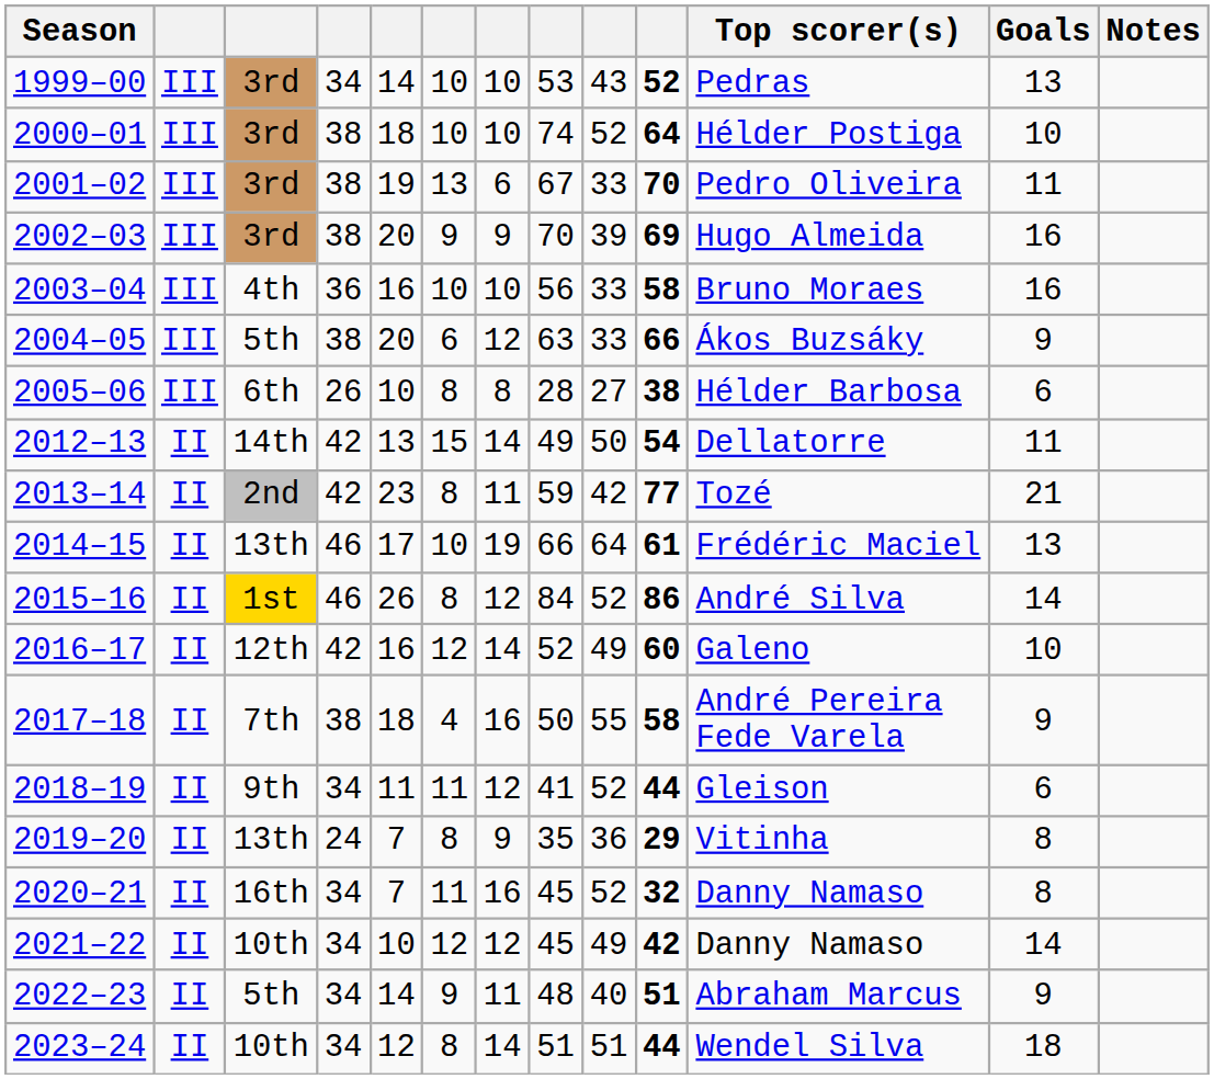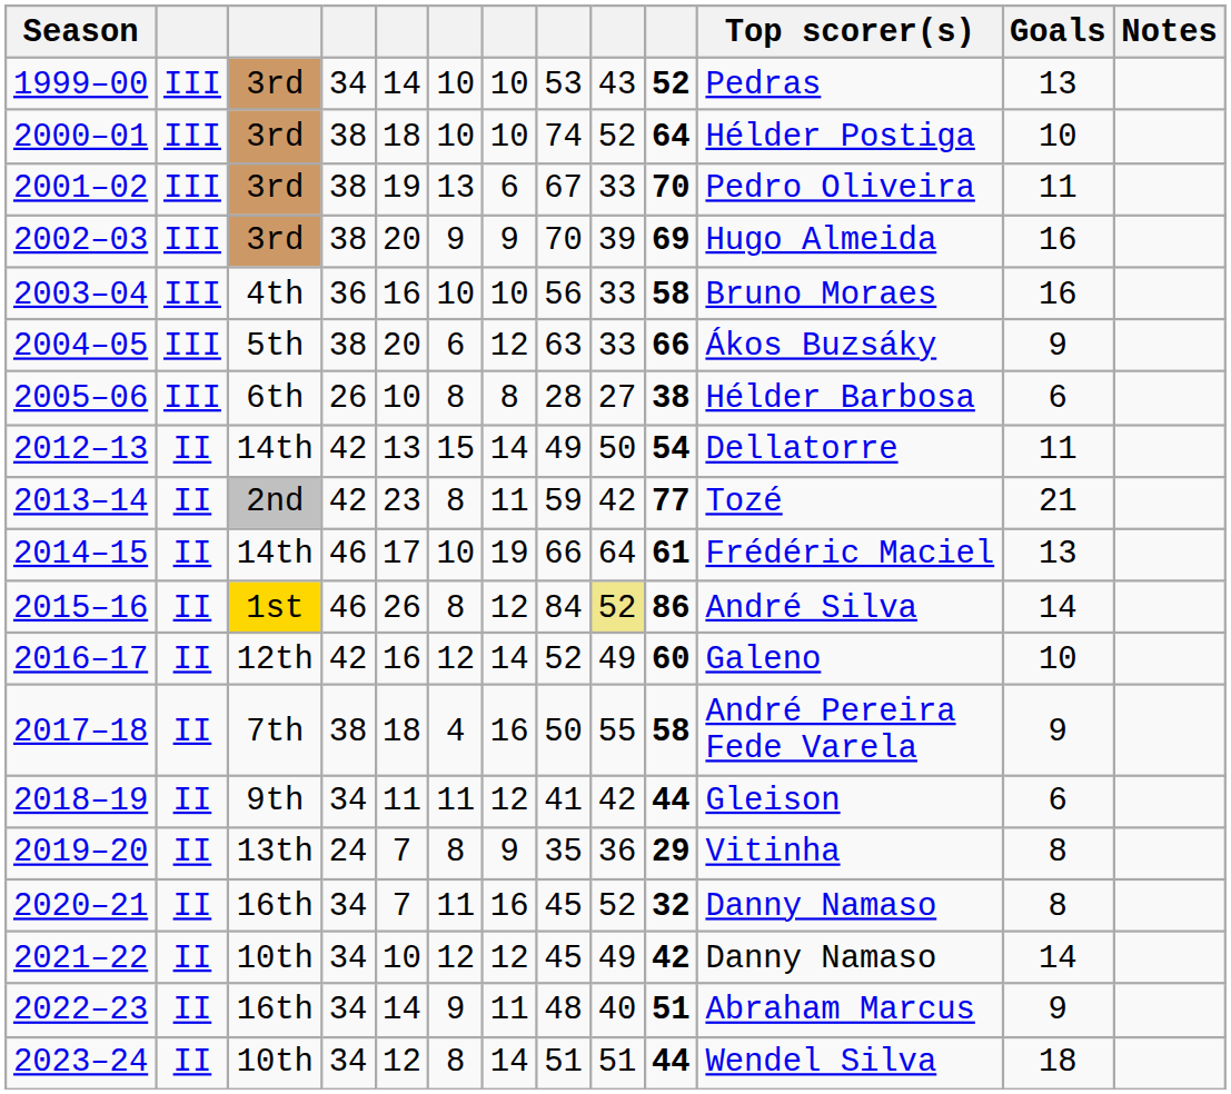 <table class="wikitable" style="text-align: center;">
 <tr>
 <th>Season</th>
 <th></th>
 <th></th>
 <th></th>
 <th></th>
 <th></th>
 <th></th>
 <th></th>
 <th></th>
 <th></th>
 <th>Top scorer(s)</th>
 <th>Goals</th>
 <th>Notes</th>
 </tr>
 <tr>
 <td><a href='#'>1999–00</a></td>
 <td><a href='#'>III</a></td>
 <td style="background:#cc9966">3rd</td>
 <td>34</td>
 <td>14</td>
 <td>10</td>
 <td>10</td>
 <td>53</td>
 <td>43</td>
 <td><strong>52</strong></td>
 <td align="left"> <a href='#'>Pedras</a></td>
 <td>13</td>
 <td></td>
 </tr>
 <tr>
 <td><a href='#'>2000–01</a></td>
 <td><a href='#'>III</a></td>
 <td style="background:#cc9966">3rd</td>
 <td>38</td>
 <td>18</td>
 <td>10</td>
 <td>10</td>
 <td>74</td>
 <td>52</td>
 <td><strong>64</strong></td>
 <td align="left"> <a href='#'>Hélder Postiga</a></td>
 <td>10</td>
 <td></td>
 </tr>
 <tr>
 <td><a href='#'>2001–02</a></td>
 <td><a href='#'>III</a></td>
 <td style="background:#cc9966">3rd</td>
 <td>38</td>
 <td>19</td>
 <td>13</td>
 <td>6</td>
 <td>67</td>
 <td>33</td>
 <td><strong>70</strong></td>
 <td align="left"> <a href='#'>Pedro Oliveira</a></td>
 <td>11</td>
 <td></td>
 </tr>
 <tr>
 <td><a href='#'>2002–03</a></td>
 <td><a href='#'>III</a></td>
 <td style="background:#cc9966">3rd</td>
 <td>38</td>
 <td>20</td>
 <td>9</td>
 <td>9</td>
 <td>70</td>
 <td>39</td>
 <td><strong>69</strong></td>
 <td align="left"> <a href='#'>Hugo Almeida</a></td>
 <td>16</td>
 <td></td>
 </tr>
 <tr>
 <td><a href='#'>2003–04</a></td>
 <td><a href='#'>III</a></td>
 <td>4th</td>
 <td>36</td>
 <td>16</td>
 <td>10</td>
 <td>10</td>
 <td>56</td>
 <td>33</td>
 <td><strong>58</strong></td>
 <td align="left"> <a href='#'>Bruno Moraes</a></td>
 <td>16</td>
 <td></td>
 </tr>
 <tr>
 <td><a href='#'>2004–05</a></td>
 <td><a href='#'>III</a></td>
 <td>5th</td>
 <td>38</td>
 <td>20</td>
 <td>6</td>
 <td>12</td>
 <td>63</td>
 <td>33</td>
 <td><strong>66</strong></td>
 <td align="left"> <a href='#'>Ákos Buzsáky</a></td>
 <td>9</td>
 <td></td>
 </tr>
 <tr>
 <td><a href='#'>2005–06</a></td>
 <td><a href='#'>III</a></td>
 <td>6th</td>
 <td>26</td>
 <td>10</td>
 <td>8</td>
 <td>8</td>
 <td>28</td>
 <td>27</td>
 <td><strong>38</strong></td>
 <td align="left"> <a href='#'>Hélder Barbosa</a></td>
 <td>6</td>
 <td></td>
 </tr>
 <tr>
 <td><a href='#'>2012–13</a></td>
 <td><a href='#'>II</a></td>
 <td>14th</td>
 <td>42</td>
 <td>13</td>
 <td>15</td>
 <td>14</td>
 <td>49</td>
 <td>50</td>
 <td><strong>54</strong></td>
 <td align="left"> <a href='#'>Dellatorre</a></td>
 <td>11</td>
 <td></td>
 </tr>
 <tr>
 <td><a href='#'>2013–14</a></td>
 <td><a href='#'>II</a></td>
 <td bgcolor=silver>2nd</td>
 <td>42</td>
 <td>23</td>
 <td>8</td>
 <td>11</td>
 <td>59</td>
 <td>42</td>
 <td><strong>77</strong></td>
 <td align="left"> <a href='#'>Tozé</a></td>
 <td>21</td>
 <td></td>
 </tr>
 <tr>
 <td><a href='#'>2014–15</a></td>
 <td><a href='#'>II</a></td>
-<td>13th</td>
+<td>14th</td>
 <td>46</td>
 <td>17</td>
 <td>10</td>
 <td>19</td>
 <td>66</td>
 <td>64</td>
 <td><strong>61</strong></td>
 <td align="left"> <a href='#'>Frédéric Maciel</a></td>
 <td>13</td>
 <td></td>
 </tr>
 <tr>
 <td><a href='#'>2015–16</a></td>
 <td><a href='#'>II</a></td>
 <td bgcolor=gold>1st</td>
 <td>46</td>
 <td>26</td>
 <td>8</td>
 <td>12</td>
 <td>84</td>
-<td>52</td>
+<td style="background: khaki;">52</td>
 <td><strong>86</strong></td>
 <td align="left"> <a href='#'>André Silva</a></td>
 <td>14</td>
 <td></td>
 </tr>
 <tr>
 <td><a href='#'>2016–17</a></td>
 <td><a href='#'>II</a></td>
 <td>12th</td>
 <td>42</td>
 <td>16</td>
 <td>12</td>
 <td>14</td>
 <td>52</td>
 <td>49</td>
 <td><strong>60</strong></td>
 <td align="left"> <a href='#'>Galeno</a></td>
 <td>10</td>
 <td></td>
 </tr>
 <tr>
 <td><a href='#'>2017–18</a></td>
 <td><a href='#'>II</a></td>
 <td>7th</td>
 <td>38</td>
 <td>18</td>
 <td>4</td>
 <td>16</td>
 <td>50</td>
 <td>55</td>
 <td><strong>58</strong></td>
 <td align="left"> <a href='#'>André Pereira</a><br> <a href='#'>Fede Varela</a></td>
 <td>9</td>
 <td></td>
 </tr>
 <tr>
 <td><a href='#'>2018–19</a></td>
 <td><a href='#'>II</a></td>
 <td>9th</td>
 <td>34</td>
 <td>11</td>
 <td>11</td>
 <td>12</td>
 <td>41</td>
-<td>52</td>
+<td>42</td>
 <td><strong>44</strong></td>
 <td align="left"> <a href='#'>Gleison</a></td>
 <td>6</td>
 <td></td>
 </tr>
 <tr>
 <td><a href='#'>2019–20</a></td>
 <td><a href='#'>II</a></td>
 <td>13th</td>
 <td>24</td>
 <td>7</td>
 <td>8</td>
 <td>9</td>
 <td>35</td>
 <td>36</td>
 <td><strong>29</strong></td>
 <td align="left"> <a href='#'>Vitinha</a></td>
 <td>8</td>
 <td></td>
 </tr>
 <tr>
 <td><a href='#'>2020–21</a></td>
 <td><a href='#'>II</a></td>
 <td>16th</td>
 <td>34</td>
 <td>7</td>
 <td>11</td>
 <td>16</td>
 <td>45</td>
 <td>52</td>
 <td><strong>32</strong></td>
 <td align="left"> <a href='#'>Danny Namaso</a></td>
 <td>8</td>
 <td></td>
 </tr>
 <tr>
 <td><a href='#'>2021–22</a></td>
 <td><a href='#'>II</a></td>
 <td>10th</td>
 <td>34</td>
 <td>10</td>
 <td>12</td>
 <td>12</td>
 <td>45</td>
 <td>49</td>
 <td><strong>42</strong></td>
 <td align="left"> Danny Namaso</td>
 <td>14</td>
 <td></td>
 </tr>
 <tr>
 <td><a href='#'>2022–23</a></td>
 <td><a href='#'>II</a></td>
-<td>5th</td>
+<td>16th</td>
 <td>34</td>
 <td>14</td>
 <td>9</td>
 <td>11</td>
 <td>48</td>
 <td>40</td>
 <td><strong>51</strong></td>
 <td align="left"> <a href='#'>Abraham Marcus</a></td>
 <td>9</td>
 <td></td>
 </tr>
 <tr>
 <td><a href='#'>2023–24</a></td>
 <td><a href='#'>II</a></td>
 <td>10th</td>
 <td>34</td>
 <td>12</td>
 <td>8</td>
 <td>14</td>
 <td>51</td>
 <td>51</td>
 <td><strong>44</strong></td>
 <td align="left"> <a href='#'>Wendel Silva</a></td>
 <td>18</td>
 <td></td>
 </tr>
 </table>
